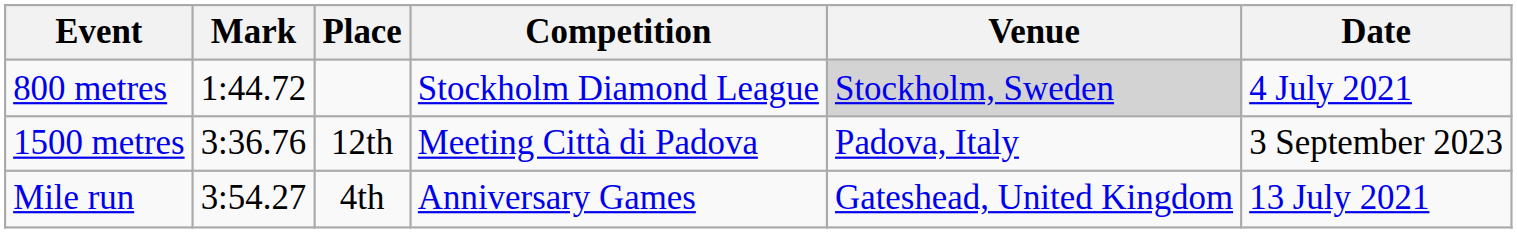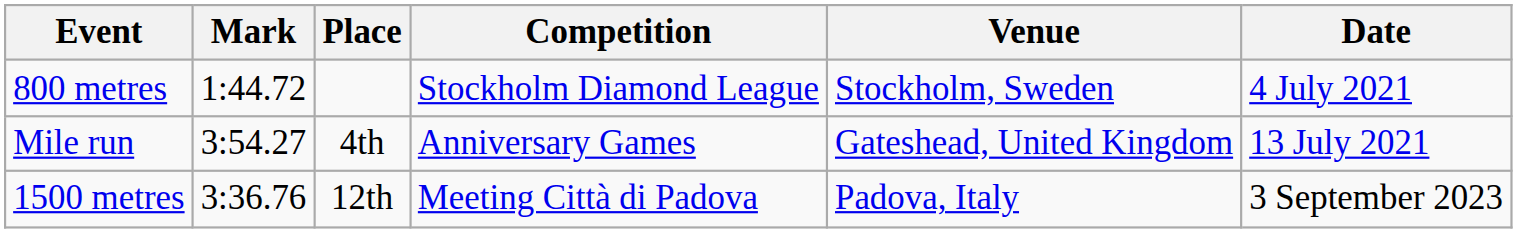 <table class="wikitable">
 <tr>
 <th>Event</th>
 <th>Mark</th>
 <th>Place</th>
 <th>Competition</th>
 <th>Venue</th>
 <th>Date</th>
 </tr>
 <tr>
 <td><a href='#'>800 metres</a></td>
 <td>1:44.72</td>
 <td align=center></td>
 <td><a href='#'>Stockholm Diamond League</a></td>
-<td style="background: lightgrey;"><a href='#'>Stockholm, Sweden</a></td>
+<td><a href='#'>Stockholm, Sweden</a></td>
 <td><a href='#'>4 July 2021</a></td>
+</tr>
+<tr>
+<td><a href='#'>Mile run</a></td>
+<td>3:54.27</td>
+<td align=center>4th</td>
+<td><a href='#'>Anniversary Games</a></td>
+<td><a href='#'>Gateshead, United Kingdom</a></td>
+<td><a href='#'>13 July 2021</a></td>
 </tr>
 <tr>
 <td><a href='#'>1500 metres</a></td>
 <td>3:36.76</td>
 <td align=center>12th</td>
 <td><a href='#'>Meeting Città di Padova</a></td>
 <td><a href='#'>Padova, Italy</a></td>
 <td>3 September 2023</td>
 </tr>
-<tr>
-<td><a href='#'>Mile run</a></td>
-<td>3:54.27</td>
-<td align=center>4th</td>
-<td><a href='#'>Anniversary Games</a></td>
-<td><a href='#'>Gateshead, United Kingdom</a></td>
-<td><a href='#'>13 July 2021</a></td>
-</tr>
 </table>
